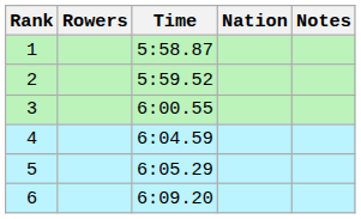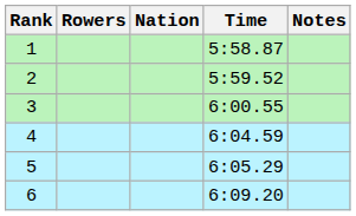 <table class="wikitable sortable" style="text-align:center">
 <tr>
 <th>Rank</th>
 <th>Rowers</th>
+<th>Nation</th>
 <th>Time</th>
-<th>Nation</th>
 <th>Notes</th>
 </tr>
 <tr bgcolor=bbf3bb>
 <td>1</td>
 <td align=left data-sort-value="McLaughlin, Jeffrey"></td>
+<td align=left></td>
 <td>5:58.87</td>
-<td align=left></td>
 <td></td>
 </tr>
 <tr bgcolor=bbf3bb>
 <td>2</td>
 <td align=left data-sort-value="Janša, Milan"></td>
+<td align=left></td>
 <td>5:59.52</td>
-<td align=left></td>
 <td></td>
 </tr>
 <tr bgcolor=bbf3bb>
 <td>3</td>
 <td align=left data-sort-value="Peters, Bart"></td>
+<td align=left></td>
 <td>6:00.55</td>
-<td align=left></td>
 <td></td>
 </tr>
 <tr bgcolor=bbf3ff>
 <td>4</td>
 <td align=left data-sort-value="Cooper, Andrew"></td>
+<td align=left></td>
 <td>6:04.59</td>
-<td align=left></td>
 <td></td>
 </tr>
 <tr bgcolor=bbf3ff>
 <td>5</td>
 <td align=left data-sort-value="Pitirimov, Viktor"></td>
+<td align=left></td>
 <td>6:05.29</td>
-<td align=left></td>
 <td></td>
 </tr>
 <tr bgcolor=bbf3ff>
 <td>6</td>
 <td align=left data-sort-value="Telfer, Don"></td>
+<td align=left></td>
 <td>6:09.20</td>
-<td align=left></td>
 <td></td>
 </tr>
 </table>
